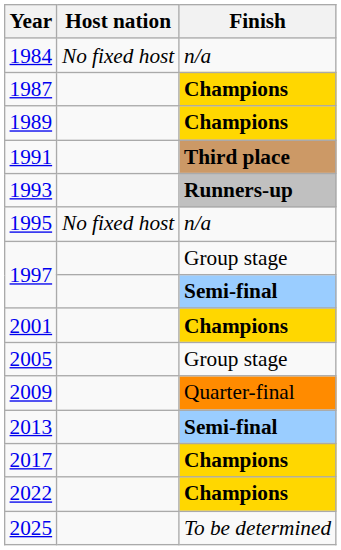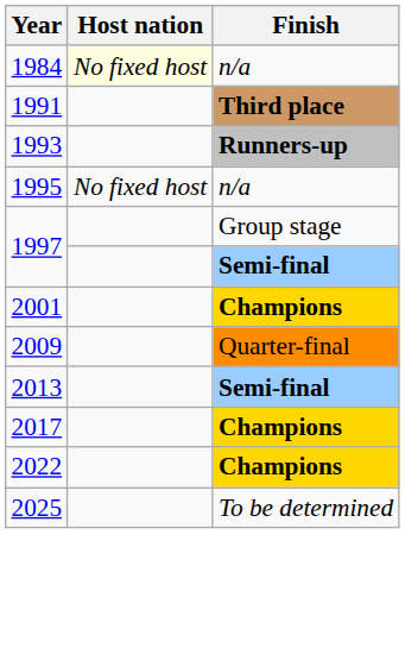 <table class="wikitable">
 <tr>
 <th>Year</th>
 <th>Host nation</th>
 <th>Finish</th>
 </tr>
 <tr>
 <td><a href='#'>1984</a></td>
-<td><em>No fixed host</em></td>
+<td style="background: lightyellow;"><em>No fixed host</em></td>
 <td><em>n/a</em></td>
-</tr>
-<tr>
-<td><a href='#'>1987</a></td>
-<td></td>
-<td bgcolor=Gold><strong>Champions</strong></td>
-</tr>
-<tr>
-<td><a href='#'>1989</a></td>
-<td></td>
-<td bgcolor=Gold><strong>Champions</strong></td>
 </tr>
 <tr>
 <td><a href='#'>1991</a></td>
 <td></td>
 <td bgcolor=#cc9966><strong>Third place</strong></td>
 </tr>
 <tr>
 <td><a href='#'>1993</a></td>
 <td></td>
 <td bgcolor=Silver><strong>Runners-up</strong></td>
 </tr>
 <tr>
 <td><a href='#'>1995</a></td>
 <td><em>No fixed host</em></td>
 <td><em>n/a</em></td>
 </tr>
 <tr>
 <td rowspan=2><a href='#'>1997</a></td>
 <td></td>
 <td>Group stage</td>
 </tr>
 <tr>
 <td></td>
 <td bgcolor=#9acdff><strong>Semi-final</strong></td>
 </tr>
 <tr>
 <td><a href='#'>2001</a></td>
 <td></td>
 <td bgcolor=Gold><strong>Champions</strong></td>
 </tr>
 <tr>
-<td><a href='#'>2005</a></td>
-<td></td>
-<td>Group stage</td>
-</tr>
-<tr>
 <td><a href='#'>2009</a></td>
 <td></td>
 <td bgcolor=#ff8b00>Quarter-final</td>
 </tr>
 <tr>
 <td><a href='#'>2013</a></td>
 <td></td>
 <td bgcolor=#9acdff><strong>Semi-final</strong></td>
 </tr>
 <tr>
 <td><a href='#'>2017</a></td>
 <td></td>
 <td bgcolor=Gold><strong>Champions</strong></td>
 </tr>
 <tr>
 <td><a href='#'>2022</a></td>
 <td></td>
 <td bgcolor=Gold><strong>Champions</strong></td>
 </tr>
 <tr>
 <td><a href='#'>2025</a></td>
 <td></td>
 <td><em>To be determined</em></td>
 </tr>
 </table>
